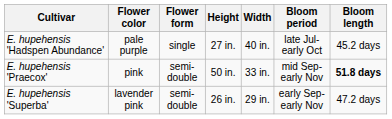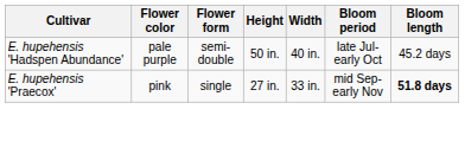 <table class="wikitable">
 <tr>
 <th>Cultivar</th>
 <th>Flower color</th>
 <th>Flower form</th>
 <th>Height</th>
 <th>Width</th>
 <th>Bloom period</th>
 <th>Bloom length</th>
 </tr>
 <tr>
 <td><em>E. hupehensis</em> 'Hadspen Abundance'</td>
 <td style="text-align: center">pale purple</td>
-<td style="text-align: center">single</td>
-<td style="text-align: center">27 in.</td>
+<td style="text-align: center">semi-double</td>
+<td style="text-align: center">50 in.</td>
 <td style="text-align: center">40 in.</td>
 <td style="text-align: center">late Jul-early Oct</td>
 <td style="text-align: center">45.2 days</td>
 </tr>
 <tr>
 <td><em>E. hupehensis</em> 'Praecox'</td>
 <td style="text-align: center">pink</td>
-<td style="text-align: center">semi-double</td>
-<td style="text-align: center">50 in.</td>
+<td style="text-align: center">single</td>
+<td style="text-align: center">27 in.</td>
 <td style="text-align: center">33 in.</td>
 <td style="text-align: center">mid Sep-early Nov</td>
 <td style="text-align: center"><strong>51.8 days</strong></td>
 </tr>
-<tr>
-<td><em>E. hupehensis</em> 'Superba'</td>
-<td style="text-align: center">lavender pink</td>
-<td style="text-align: center">semi-double</td>
-<td style="text-align: center">26 in.</td>
-<td style="text-align: center">29 in.</td>
-<td style="text-align: center">early Sep-early Nov</td>
-<td style="text-align: center">47.2 days</td>
-</tr>
 </table>
